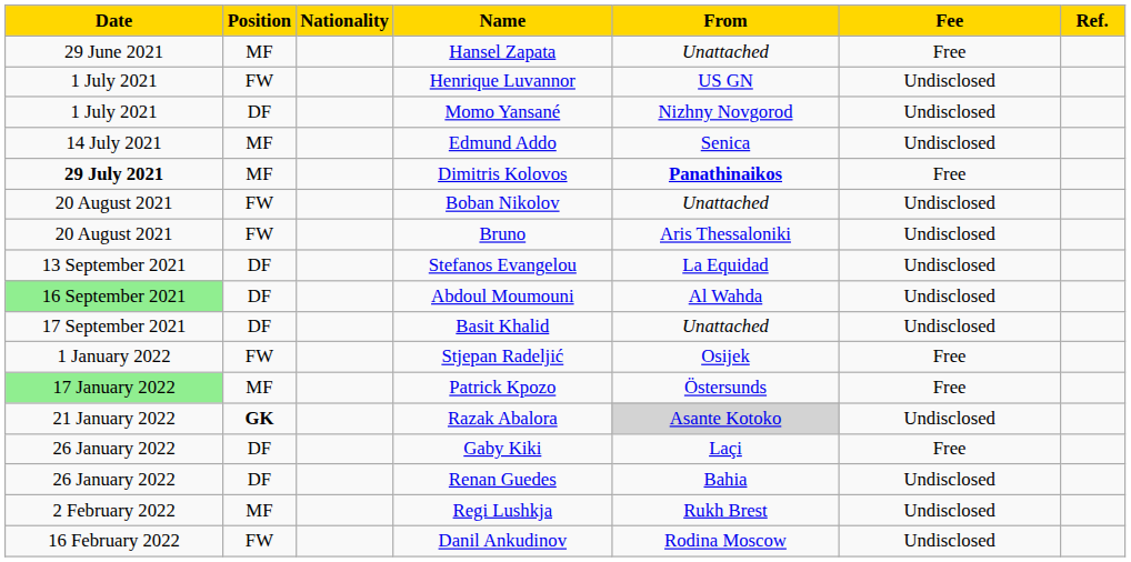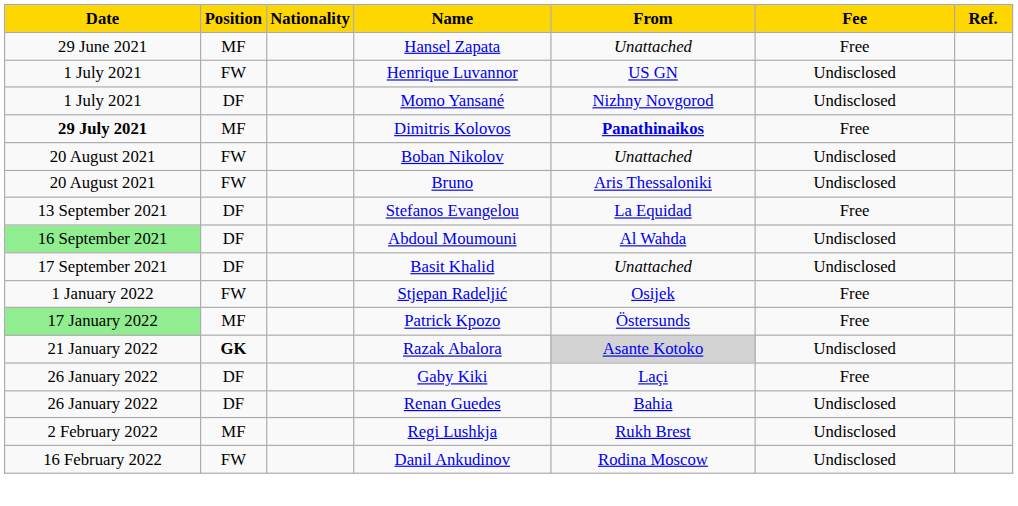 <table class="wikitable"  style="text-align:center; font-size:90%; ">
 <tr>
 <th style="background:gold; color:black; width:200px;">Date</th>
 <th style="background:gold; color:black; width:50px;">Position</th>
 <th style="background:gold; color:black; width:50px;">Nationality</th>
 <th style="background:gold; color:black; width:200px;">Name</th>
 <th style="background:gold; color:black; width:200px;">From</th>
 <th style="background:gold; color:black; width:200px;">Fee</th>
 <th style="background:gold; color:black; width:50px;">Ref.</th>
 </tr>
 <tr>
 <td>29 June 2021</td>
 <td>MF</td>
 <td></td>
 <td><a href='#'>Hansel Zapata</a></td>
 <td><em>Unattached</em></td>
 <td>Free</td>
 <td></td>
 </tr>
 <tr>
 <td>1 July 2021</td>
 <td>FW</td>
 <td></td>
 <td><a href='#'>Henrique Luvannor</a></td>
 <td><a href='#'>US GN</a></td>
 <td>Undisclosed</td>
 <td></td>
 </tr>
 <tr>
 <td>1 July 2021</td>
 <td>DF</td>
 <td></td>
 <td><a href='#'>Momo Yansané</a></td>
 <td><a href='#'>Nizhny Novgorod</a></td>
 <td>Undisclosed</td>
 <td></td>
 </tr>
 <tr>
-<td>14 July 2021</td>
-<td>MF</td>
-<td></td>
-<td><a href='#'>Edmund Addo</a></td>
-<td><a href='#'>Senica</a></td>
-<td>Undisclosed</td>
-<td></td>
-</tr>
-<tr>
 <td><strong>29 July 2021</strong></td>
 <td>MF</td>
 <td></td>
 <td><a href='#'>Dimitris Kolovos</a></td>
 <td><strong><a href='#'>Panathinaikos</a></strong></td>
 <td>Free</td>
 <td></td>
 </tr>
 <tr>
 <td>20 August 2021</td>
 <td>FW</td>
 <td></td>
 <td><a href='#'>Boban Nikolov</a></td>
 <td><em>Unattached</em></td>
 <td>Undisclosed</td>
 <td></td>
 </tr>
 <tr>
 <td>20 August 2021</td>
 <td>FW</td>
 <td></td>
 <td><a href='#'>Bruno</a></td>
 <td><a href='#'>Aris Thessaloniki</a></td>
 <td>Undisclosed</td>
 <td></td>
 </tr>
 <tr>
 <td>13 September 2021</td>
 <td>DF</td>
 <td></td>
 <td><a href='#'>Stefanos Evangelou</a></td>
 <td><a href='#'>La Equidad</a></td>
-<td>Undisclosed</td>
+<td>Free</td>
 <td></td>
 </tr>
 <tr>
 <td style="background: lightgreen;">16 September 2021</td>
 <td>DF</td>
 <td></td>
 <td><a href='#'>Abdoul Moumouni</a></td>
 <td><a href='#'>Al Wahda</a></td>
 <td>Undisclosed</td>
 <td></td>
 </tr>
 <tr>
 <td>17 September 2021</td>
 <td>DF</td>
 <td></td>
 <td><a href='#'>Basit Khalid</a></td>
 <td><em>Unattached</em></td>
 <td>Undisclosed</td>
 <td></td>
 </tr>
 <tr>
 <td>1 January 2022</td>
 <td>FW</td>
 <td></td>
 <td><a href='#'>Stjepan Radeljić</a></td>
 <td><a href='#'>Osijek</a></td>
 <td>Free</td>
 <td></td>
 </tr>
 <tr>
 <td style="background: lightgreen;">17 January 2022</td>
 <td>MF</td>
 <td></td>
 <td><a href='#'>Patrick Kpozo</a></td>
 <td><a href='#'>Östersunds</a></td>
 <td>Free</td>
 <td></td>
 </tr>
 <tr>
 <td>21 January 2022</td>
 <td><strong>GK</strong></td>
 <td></td>
 <td><a href='#'>Razak Abalora</a></td>
 <td style="background: lightgrey;"><a href='#'>Asante Kotoko</a></td>
 <td>Undisclosed</td>
 <td></td>
 </tr>
 <tr>
 <td>26 January 2022</td>
 <td>DF</td>
 <td></td>
 <td><a href='#'>Gaby Kiki</a></td>
 <td><a href='#'>Laçi</a></td>
 <td>Free</td>
 <td></td>
 </tr>
 <tr>
 <td>26 January 2022</td>
 <td>DF</td>
 <td></td>
 <td><a href='#'>Renan Guedes</a></td>
 <td><a href='#'>Bahia</a></td>
 <td>Undisclosed</td>
 <td></td>
 </tr>
 <tr>
 <td>2 February 2022</td>
 <td>MF</td>
 <td></td>
 <td><a href='#'>Regi Lushkja</a></td>
 <td><a href='#'>Rukh Brest</a></td>
 <td>Undisclosed</td>
 <td></td>
 </tr>
 <tr>
 <td>16 February 2022</td>
 <td>FW</td>
 <td></td>
 <td><a href='#'>Danil Ankudinov</a></td>
 <td><a href='#'>Rodina Moscow</a></td>
 <td>Undisclosed</td>
 <td></td>
 </tr>
 </table>
